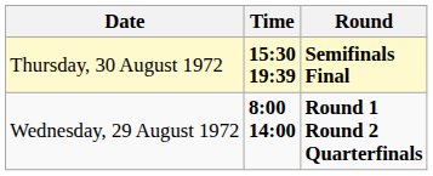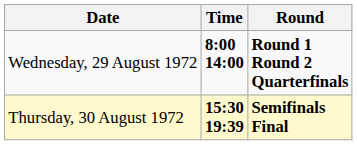 <table class="wikitable">
 <tr>
 <th>Date</th>
 <th>Time</th>
 <th>Round</th>
 </tr>
+<tr>
+<td>Wednesday, 29 August 1972</td>
+<td><strong>8:00</strong><br><strong>14:00</strong><br> </td>
+<td><strong>Round 1</strong><br><strong>Round 2</strong><br><strong>Quarterfinals</strong></td>
+</tr>
 <tr style=background:lemonchiffon>
 <td>Thursday, 30 August 1972</td>
 <td><strong>15:30</strong><br><strong>19:39</strong></td>
 <td><strong>Semifinals</strong><br><strong>Final</strong></td>
 </tr>
-<tr>
-<td>Wednesday, 29 August 1972</td>
-<td><strong>8:00</strong><br><strong>14:00</strong><br> </td>
-<td><strong>Round 1</strong><br><strong>Round 2</strong><br><strong>Quarterfinals</strong></td>
-</tr>
 </table>
